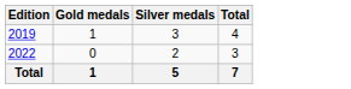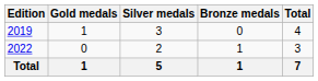 <table class="wikitable">
 <tr>
 <th>Edition</th>
 <th>Gold medals</th>
 <th>Silver medals</th>
+<th>Bronze medals</th>
 <th>Total</th>
 </tr>
 <tr>
 <td><a href='#'>2019</a></td>
 <td style="text-align:center;">1</td>
 <td style="text-align:center;">3</td>
+<td style="text-align:center;">0</td>
 <td style="text-align:center;">4</td>
 </tr>
 <tr>
 <td><a href='#'>2022</a></td>
 <td style="text-align:center;">0</td>
 <td style="text-align:center;">2</td>
+<td style="text-align:center;">1</td>
 <td style="text-align:center;">3</td>
 </tr>
 <tr>
 <th>Total</th>
 <th style="text-align:center;">1</th>
 <th style="text-align:center;">5</th>
+<th style="text-align:center;">1</th>
 <th style="text-align:center;">7</th>
 </tr>
 </table>
